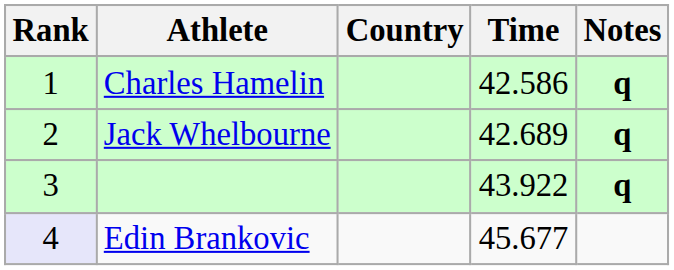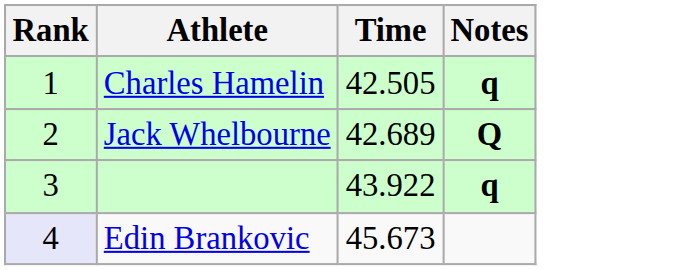 <table class="wikitable sortable" style="text-align:center">
 <tr>
 <th>Rank</th>
 <th>Athlete</th>
-<th>Country</th>
 <th>Time</th>
 <th>Notes</th>
 </tr>
 <tr bgcolor="#ccffcc">
 <td>1</td>
 <td align=left><a href='#'>Charles Hamelin</a></td>
-<td align=left></td>
-<td>42.586</td>
+<td>42.505</td>
 <td><strong>q</strong></td>
 </tr>
 <tr bgcolor="#ccffcc">
 <td>2</td>
 <td align=left><a href='#'>Jack Whelbourne</a></td>
-<td align=left></td>
 <td>42.689</td>
-<td><strong>q</strong></td>
+<td><strong>Q</strong></td>
 </tr>
 <tr bgcolor="#ccffcc">
 <td>3</td>
-<td align=left></td>
 <td align=left></td>
 <td>43.922</td>
 <td><strong>q</strong></td>
 </tr>
 <tr>
 <td style="background: lavender;">4</td>
 <td align=left><a href='#'>Edin Brankovic</a></td>
-<td align=left></td>
-<td>45.677</td>
+<td>45.673</td>
 <td></td>
 </tr>
 </table>
